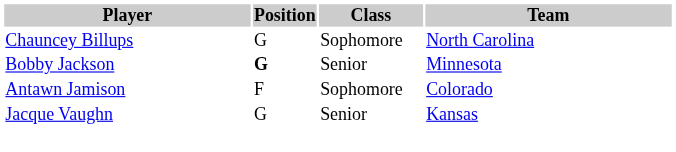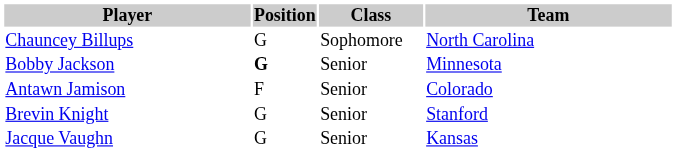 <table style="width:600px" "border:'1' 'solid' 'gray'">
 <tr>
 <th bgcolor="#CCCCCC" style="width:40%">Player</th>
 <th bgcolor="#CCCCCC" style="width:4%">Position</th>
 <th bgcolor="#CCCCCC" style="width:16%">Class</th>
 <th bgcolor="#CCCCCC" style="width:40%">Team</th>
 </tr>
 <tr>
 <td><a href='#'>Chauncey Billups</a></td>
 <td>G</td>
 <td>Sophomore</td>
 <td><a href='#'>North Carolina</a></td>
 </tr>
 <tr>
 <td><a href='#'>Bobby Jackson</a></td>
 <td><strong>G</strong></td>
 <td>Senior</td>
 <td><a href='#'>Minnesota</a></td>
 </tr>
 <tr>
 <td><a href='#'>Antawn Jamison</a></td>
 <td>F</td>
-<td>Sophomore</td>
+<td>Senior</td>
 <td><a href='#'>Colorado</a></td>
+</tr>
+<tr>
+<td><a href='#'>Brevin Knight</a></td>
+<td>G</td>
+<td>Senior</td>
+<td><a href='#'>Stanford</a></td>
 </tr>
 <tr>
 <td><a href='#'>Jacque Vaughn</a></td>
 <td>G</td>
 <td>Senior</td>
 <td><a href='#'>Kansas</a></td>
 </tr>
 </table>
